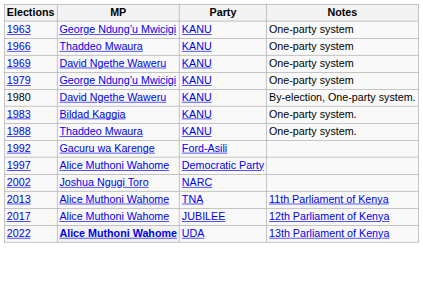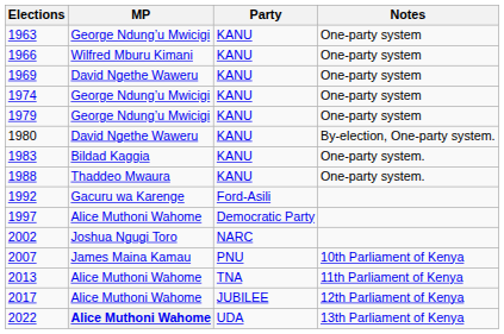 <table class="wikitable">
 <tr>
 <th>Elections</th>
 <th>MP </th>
 <th>Party</th>
 <th>Notes</th>
 </tr>
 <tr>
 <td><a href='#'>1963</a></td>
 <td><a href='#'>George Ndung’u Mwicigi</a></td>
 <td><a href='#'>KANU</a></td>
 <td>One-party system</td>
 </tr>
 <tr>
 <td><a href='#'>1966</a></td>
-<td><a href='#'>Thaddeo Mwaura</a></td>
+<td><a href='#'>Wilfred Mburu Kimani</a></td>
 <td><a href='#'>KANU</a></td>
 <td>One-party system</td>
 </tr>
 <tr>
 <td><a href='#'>1969</a></td>
 <td><a href='#'>David Ngethe Waweru</a></td>
+<td><a href='#'>KANU</a></td>
+<td>One-party system</td>
+</tr>
+<tr>
+<td><a href='#'>1974</a></td>
+<td><a href='#'>George Ndung’u Mwicigi</a></td>
 <td><a href='#'>KANU</a></td>
 <td>One-party system</td>
 </tr>
 <tr>
 <td><a href='#'>1979</a></td>
 <td><a href='#'>George Ndung’u Mwicigi</a></td>
 <td><a href='#'>KANU</a></td>
 <td>One-party system</td>
 </tr>
 <tr>
 <td>1980</td>
 <td><a href='#'>David Ngethe Waweru</a></td>
 <td><a href='#'>KANU</a></td>
 <td>By-election, One-party system.</td>
 </tr>
 <tr>
 <td><a href='#'>1983</a></td>
 <td><a href='#'>Bildad Kaggia</a></td>
 <td><a href='#'>KANU</a></td>
 <td>One-party system.</td>
 </tr>
 <tr>
 <td><a href='#'>1988</a></td>
 <td><a href='#'>Thaddeo Mwaura</a></td>
 <td><a href='#'>KANU</a></td>
 <td>One-party system.</td>
 </tr>
 <tr>
 <td><a href='#'>1992</a></td>
 <td><a href='#'>Gacuru wa Karenge</a></td>
 <td><a href='#'>Ford-Asili</a></td>
 <td></td>
 </tr>
 <tr>
 <td><a href='#'>1997</a></td>
 <td><a href='#'>Alice Muthoni Wahome</a></td>
 <td><a href='#'>Democratic Party</a></td>
 <td></td>
 </tr>
 <tr>
 <td><a href='#'>2002</a></td>
 <td><a href='#'>Joshua Ngugi Toro</a></td>
 <td><a href='#'>NARC</a></td>
 <td></td>
 </tr>
 <tr>
+<td><a href='#'>2007</a></td>
+<td><a href='#'>James Maina Kamau</a></td>
+<td><a href='#'>PNU</a></td>
+<td><a href='#'>10th Parliament of Kenya</a></td>
+</tr>
+<tr>
 <td><a href='#'>2013</a></td>
 <td><a href='#'>Alice Muthoni Wahome</a></td>
 <td><a href='#'>TNA</a></td>
 <td><a href='#'>11th Parliament of Kenya</a></td>
 </tr>
 <tr>
 <td><a href='#'>2017</a></td>
 <td><a href='#'>Alice Muthoni Wahome</a></td>
 <td><a href='#'>JUBILEE</a></td>
 <td><a href='#'>12th Parliament of Kenya</a></td>
 </tr>
 <tr>
 <td><a href='#'>2022</a></td>
 <th><a href='#'>Alice Muthoni Wahome</a></th>
 <td><a href='#'>UDA</a></td>
 <td><a href='#'>13th Parliament of Kenya</a></td>
 </tr>
 </table>
